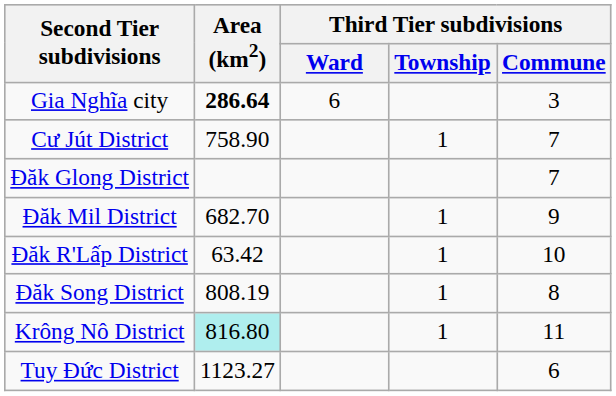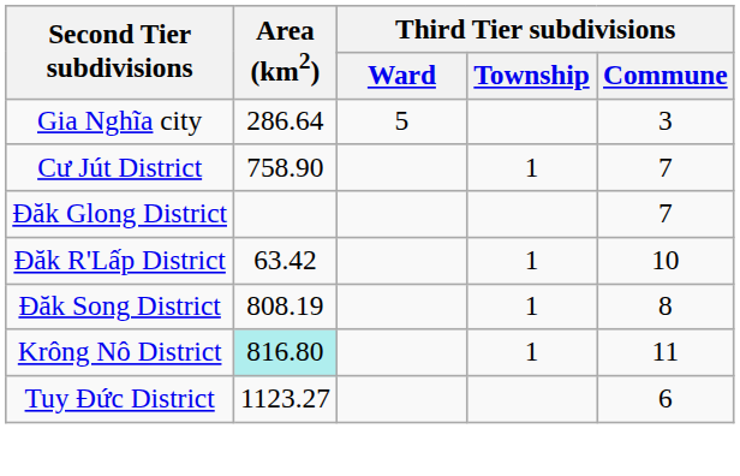 <table class="wikitable" style="font-size:90%; text-align:center">
 <tr>
 <th rowspan="2">Second Tier<br>subdivisions</th>
 <th rowspan="2">Area<br>(km<sup>2</sup>)</th>
 <th colspan="3">Third Tier subdivisions</th>
 </tr>
 <tr>
 <th width="60px"><a href='#'>Ward</a></th>
 <th width="60px"><a href='#'>Township</a></th>
 <th width="60px"><a href='#'>Commune</a></th>
 </tr>
 <tr>
 <td><a href='#'>Gia Nghĩa</a> city</td>
-<td><strong>286.64</strong></td>
-<td>6</td>
+<td>286.64</td>
+<td>5</td>
 <td></td>
 <td>3</td>
 </tr>
 <tr>
 <td><a href='#'>Cư Jút District</a></td>
 <td>758.90</td>
 <td></td>
 <td>1</td>
 <td>7</td>
 </tr>
 <tr>
 <td><a href='#'>Đăk Glong District</a></td>
 <td></td>
 <td></td>
 <td></td>
 <td>7</td>
-</tr>
-<tr>
-<td><a href='#'>Đăk Mil District</a></td>
-<td>682.70</td>
-<td></td>
-<td>1</td>
-<td>9</td>
 </tr>
 <tr>
 <td><a href='#'>Đăk R'Lấp District</a></td>
 <td>63.42</td>
 <td></td>
 <td>1</td>
 <td>10</td>
 </tr>
 <tr>
 <td><a href='#'>Đăk Song District</a></td>
 <td>808.19</td>
 <td></td>
 <td>1</td>
 <td>8</td>
 </tr>
 <tr>
 <td><a href='#'>Krông Nô District</a></td>
 <td style="background: paleturquoise;">816.80</td>
 <td></td>
 <td>1</td>
 <td>11</td>
 </tr>
 <tr>
 <td><a href='#'>Tuy Đức District</a></td>
 <td>1123.27</td>
 <td></td>
 <td></td>
 <td>6</td>
 </tr>
 </table>
